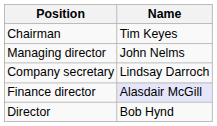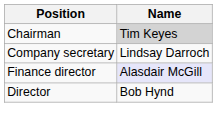 <table class="wikitable">
 <tr>
 <th>Position</th>
 <th>Name</th>
 </tr>
 <tr>
 <td>Chairman</td>
-<td>Tim Keyes</td>
-</tr>
-<tr>
-<td>Managing director</td>
-<td>John Nelms</td>
+<td style="background: lightgrey;">Tim Keyes</td>
 </tr>
 <tr>
 <td>Company secretary</td>
 <td>Lindsay Darroch</td>
 </tr>
 <tr>
 <td>Finance director</td>
 <td style="background: lavender;">Alasdair McGill</td>
 </tr>
 <tr>
 <td>Director</td>
 <td>Bob Hynd</td>
 </tr>
 </table>
